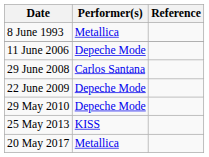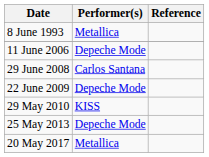 <table class="wikitable sortable">
 <tr>
 <th>Date</th>
 <th>Performer(s)</th>
 <th>Reference</th>
 </tr>
 <tr>
 <td style="text-align: left;">8 June 1993</td>
 <td style="text-align: left;"><a href='#'>Metallica</a></td>
 <td style="text-align: left;"></td>
 </tr>
 <tr>
 </tr>
 <tr>
 <td style="text-align: left;">11 June 2006</td>
 <td style="text-align: left;"><a href='#'>Depeche Mode</a></td>
 <td style="text-align: left;"></td>
 </tr>
 <tr>
 <td style="text-align: left;">29 June 2008</td>
 <td style="text-align: left;"><a href='#'>Carlos Santana</a></td>
 <td style="text-align: left;"></td>
 </tr>
 <tr>
 <td style="text-align: left;">22 June 2009</td>
 <td style="text-align: left;"><a href='#'>Depeche Mode</a></td>
 <td style="text-align: left;"></td>
 </tr>
 <tr>
 <td style="text-align: left;">29 May 2010</td>
-<td style="text-align: left;"><a href='#'>Depeche Mode</a></td>
+<td style="text-align: left;"><a href='#'>KISS</a></td>
 <td style="text-align: left;"></td>
 </tr>
 <tr>
 <td style="text-align: left;">25 May 2013</td>
-<td style="text-align: left;"><a href='#'>KISS</a></td>
+<td style="text-align: left;"><a href='#'>Depeche Mode</a></td>
 <td style="text-align: left;"></td>
 </tr>
 <tr>
 <td style="text-align: left;">20 May 2017</td>
 <td style="text-align: left;"><a href='#'>Metallica</a></td>
 <td style="text-align: left;"></td>
 </tr>
 </table>
